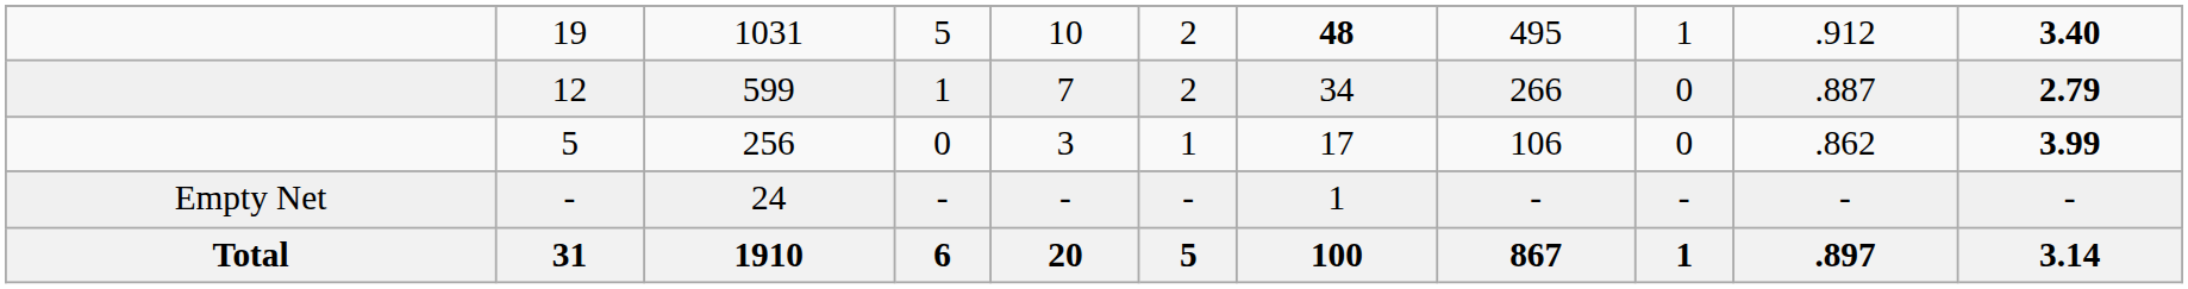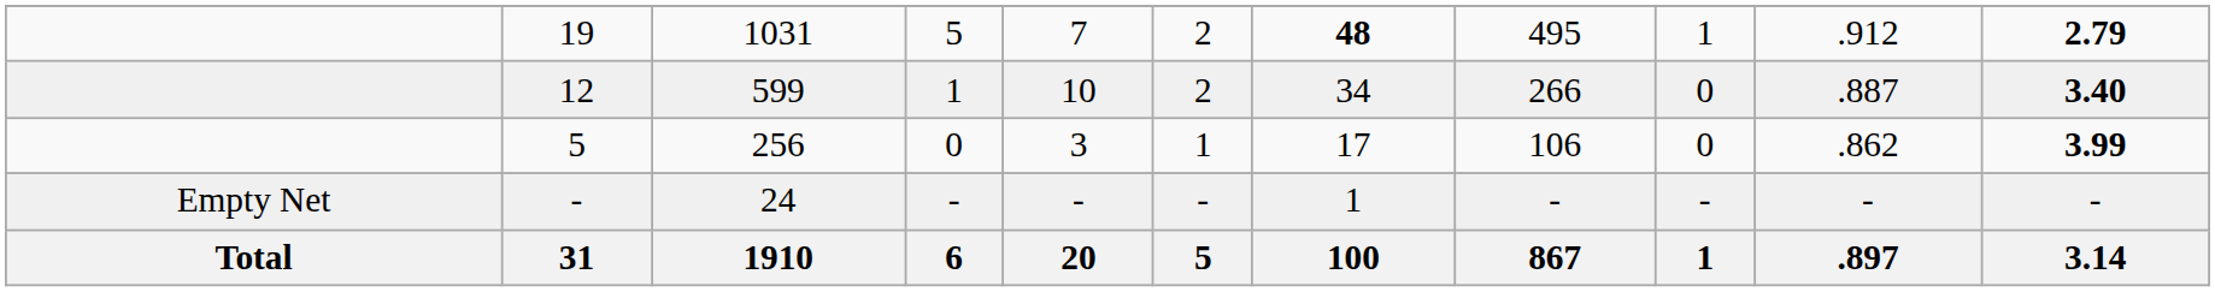 <table class="wikitable sortable" width ="1000">
 <tr align="center">
 </tr>
 <tr align="center" bgcolor="">
 <td></td>
 <td>19</td>
 <td>1031</td>
 <td>5</td>
-<td>10</td>
+<td>7</td>
 <td>2</td>
 <td><strong>48</strong></td>
 <td>495</td>
 <td>1</td>
 <td>.912</td>
-<td><strong>3.40</strong></td>
+<td><strong>2.79</strong></td>
 </tr>
 <tr align="center" bgcolor="f0f0f0">
 <td></td>
 <td>12</td>
 <td>599</td>
 <td>1</td>
-<td>7</td>
+<td>10</td>
 <td>2</td>
 <td>34</td>
 <td>266</td>
 <td>0</td>
 <td>.887</td>
-<td><strong>2.79</strong></td>
+<td><strong>3.40</strong></td>
 </tr>
 <tr align="center" bgcolor="">
 <td></td>
 <td>5</td>
 <td>256</td>
 <td>0</td>
 <td>3</td>
 <td>1</td>
 <td>17</td>
 <td>106</td>
 <td>0</td>
 <td>.862</td>
 <td><strong>3.99</strong></td>
 </tr>
 <tr align="center" bgcolor="f0f0f0">
 <td>Empty Net</td>
 <td>-</td>
 <td>24</td>
 <td>-</td>
 <td>-</td>
 <td>-</td>
 <td>1</td>
 <td>-</td>
 <td>-</td>
 <td>-</td>
 <td>-</td>
 </tr>
 <tr>
 <th>Total</th>
 <th>31</th>
 <th>1910</th>
 <th>6</th>
 <th>20</th>
 <th>5</th>
 <th>100</th>
 <th>867</th>
 <th>1</th>
 <th>.897</th>
 <th>3.14</th>
 </tr>
 </table>
